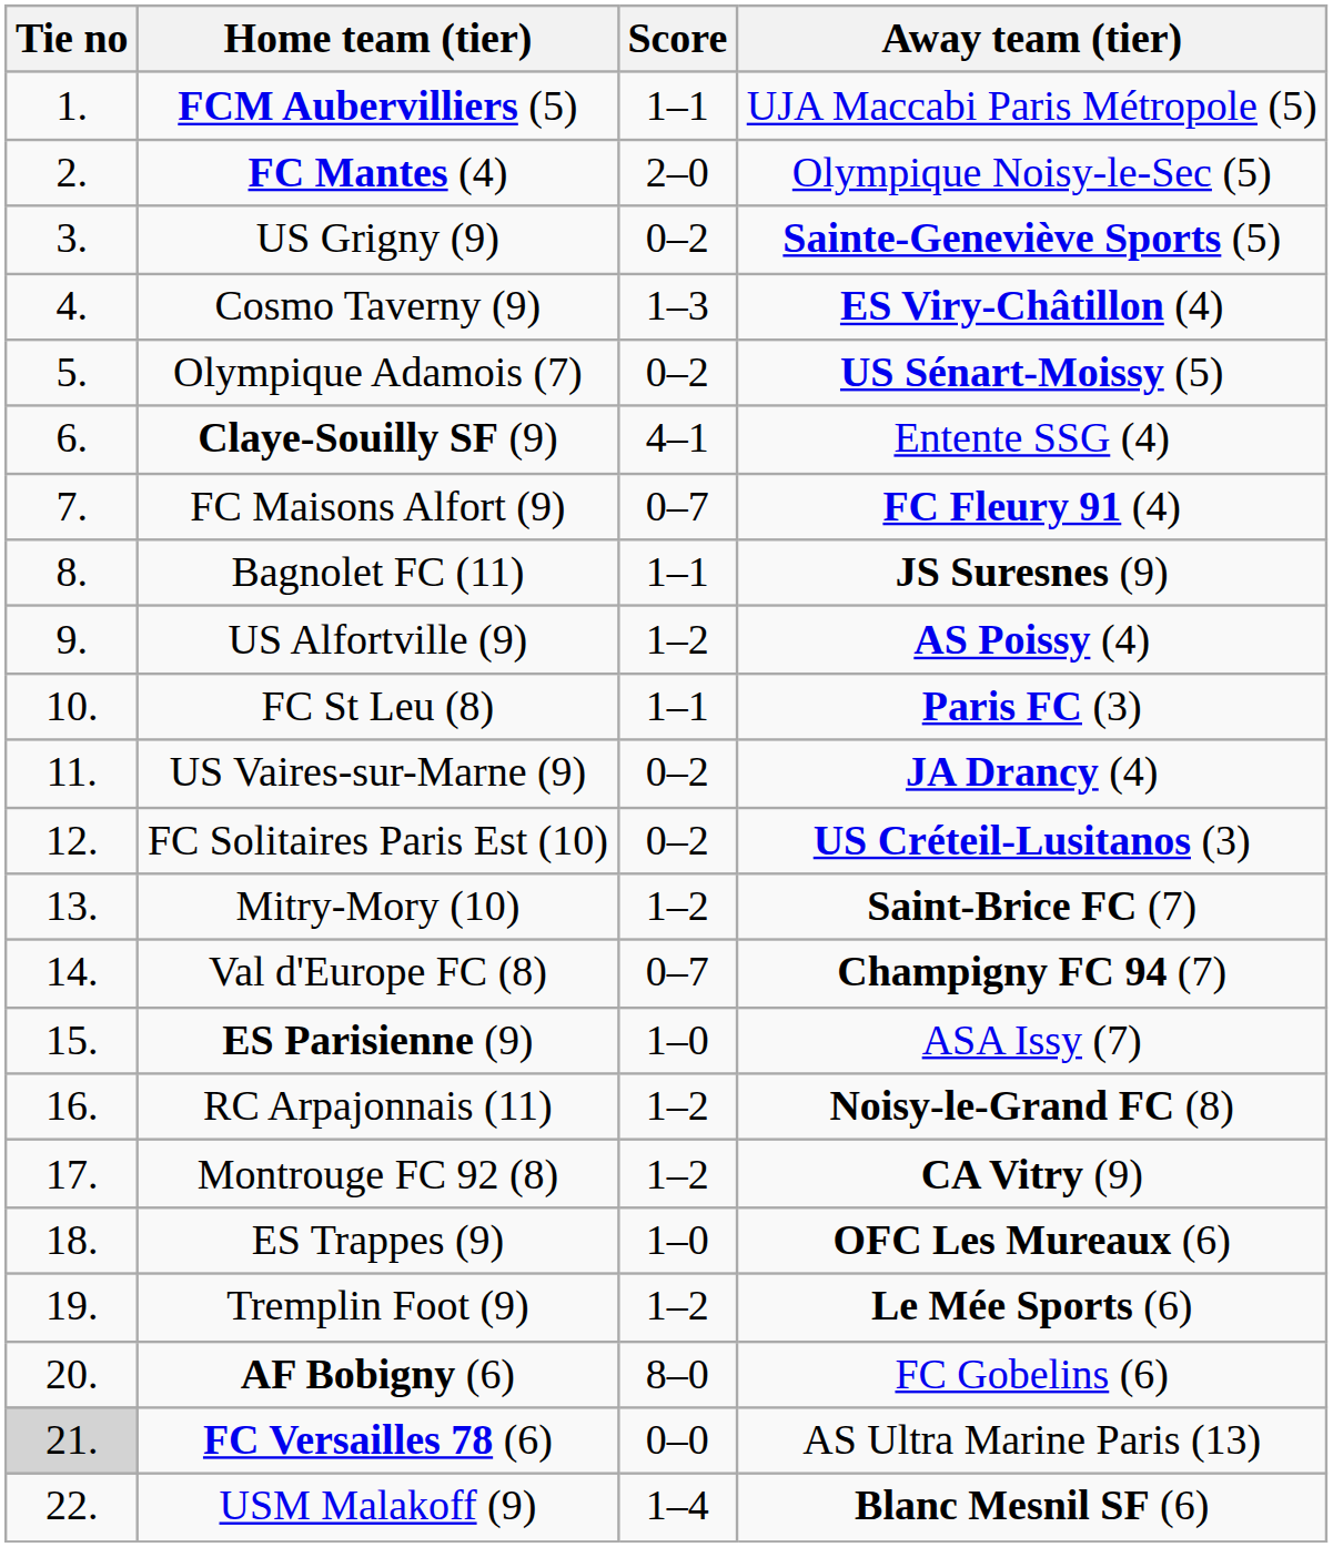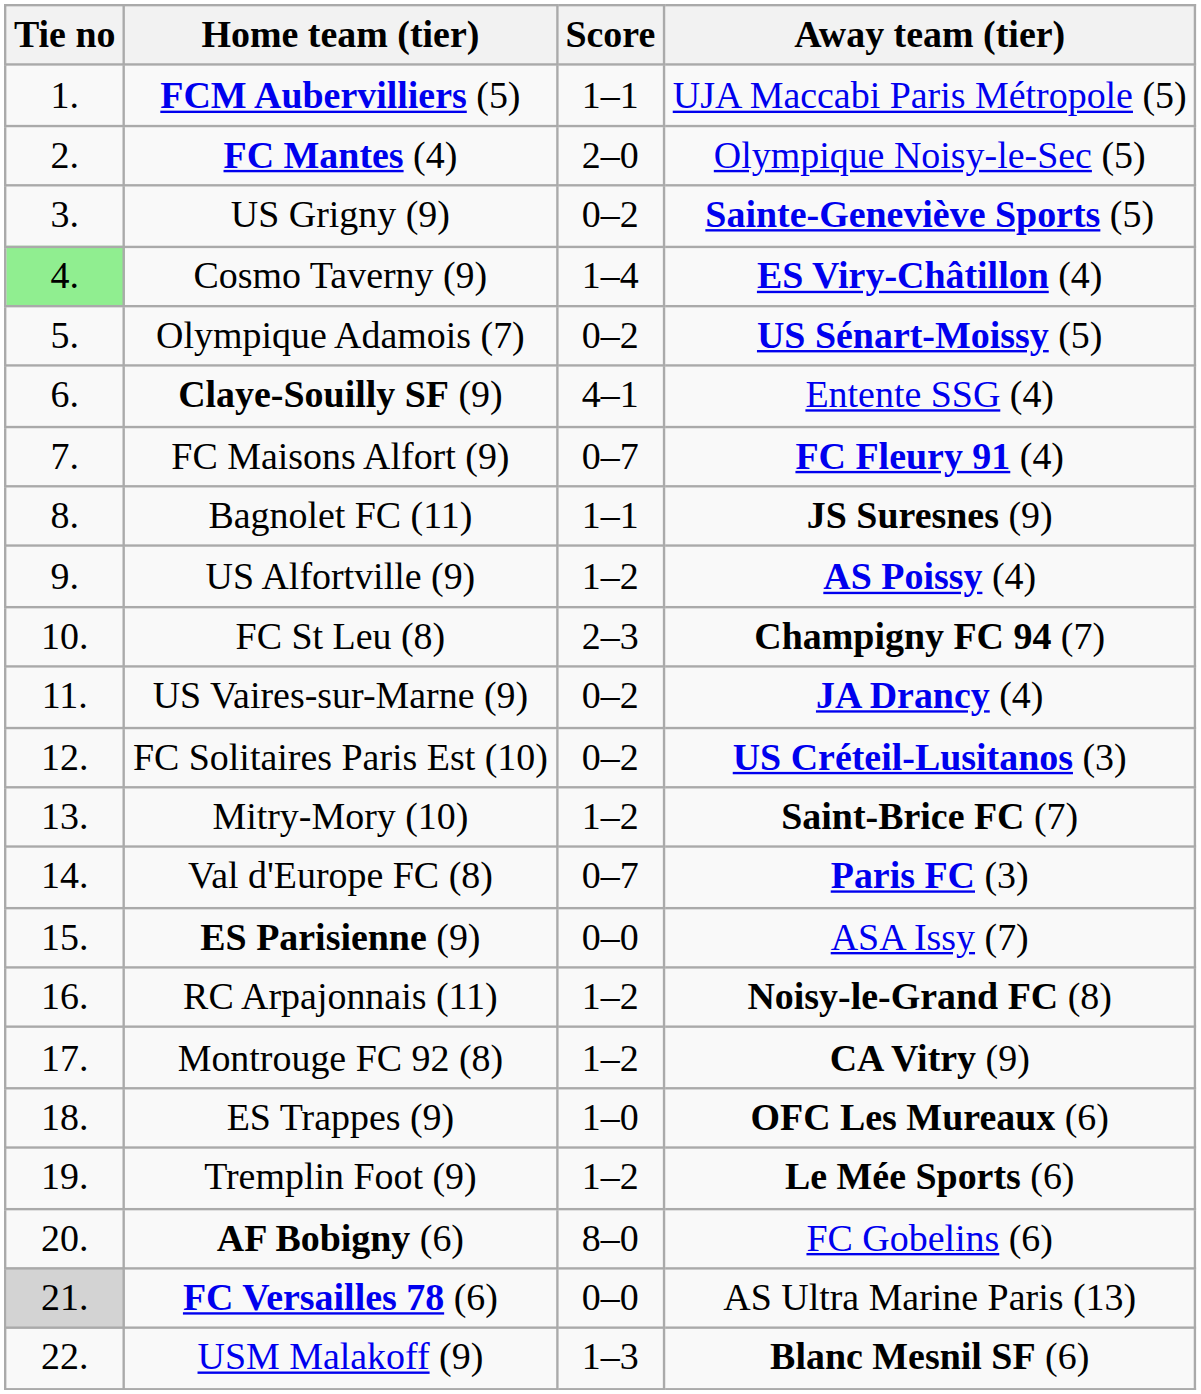 <table class="wikitable" style="text-align: center">
 <tr>
 <th>Tie no</th>
 <th>Home team (tier)</th>
 <th>Score</th>
 <th>Away team (tier)</th>
 </tr>
 <tr>
 <td>1.</td>
 <td><strong><a href='#'>FCM Aubervilliers</a></strong> (5)</td>
 <td>1–1 </td>
 <td><a href='#'>UJA Maccabi Paris Métropole</a> (5)</td>
 </tr>
 <tr>
 <td>2.</td>
 <td><strong><a href='#'>FC Mantes</a></strong> (4)</td>
 <td>2–0</td>
 <td><a href='#'>Olympique Noisy-le-Sec</a> (5)</td>
 </tr>
 <tr>
 <td>3.</td>
 <td>US Grigny (9)</td>
 <td>0–2 </td>
 <td><strong><a href='#'>Sainte-Geneviève Sports</a></strong> (5)</td>
 </tr>
 <tr>
-<td>4.</td>
+<td style="background: lightgreen;">4.</td>
 <td>Cosmo Taverny (9)</td>
-<td>1–3</td>
+<td>1–4</td>
 <td><strong><a href='#'>ES Viry-Châtillon</a></strong> (4)</td>
 </tr>
 <tr>
 <td>5.</td>
 <td>Olympique Adamois (7)</td>
 <td>0–2</td>
 <td><strong><a href='#'>US Sénart-Moissy</a></strong> (5)</td>
 </tr>
 <tr>
 <td>6.</td>
 <td><strong>Claye-Souilly SF</strong> (9)</td>
 <td>4–1</td>
 <td><a href='#'>Entente SSG</a> (4)</td>
 </tr>
 <tr>
 <td>7.</td>
 <td>FC Maisons Alfort (9)</td>
 <td>0–7</td>
 <td><strong><a href='#'>FC Fleury 91</a></strong> (4)</td>
 </tr>
 <tr>
 <td>8.</td>
 <td>Bagnolet FC (11)</td>
 <td>1–1 </td>
 <td><strong>JS Suresnes</strong> (9)</td>
 </tr>
 <tr>
 <td>9.</td>
 <td>US Alfortville (9)</td>
 <td>1–2</td>
 <td><strong><a href='#'>AS Poissy</a></strong> (4)</td>
 </tr>
 <tr>
 <td>10.</td>
 <td>FC St Leu (8)</td>
-<td>1–1 </td>
-<td><strong><a href='#'>Paris FC</a></strong> (3)</td>
+<td>2–3</td>
+<td><strong>Champigny FC 94</strong> (7)</td>
 </tr>
 <tr>
 <td>11.</td>
 <td>US Vaires-sur-Marne (9)</td>
 <td>0–2</td>
 <td><strong><a href='#'>JA Drancy</a></strong> (4)</td>
 </tr>
 <tr>
 <td>12.</td>
 <td>FC Solitaires Paris Est (10)</td>
 <td>0–2</td>
 <td><strong><a href='#'>US Créteil-Lusitanos</a></strong> (3)</td>
 </tr>
 <tr>
 <td>13.</td>
 <td>Mitry-Mory (10)</td>
 <td>1–2</td>
 <td><strong>Saint-Brice FC</strong> (7)</td>
 </tr>
 <tr>
 <td>14.</td>
 <td>Val d'Europe FC (8)</td>
 <td>0–7</td>
-<td><strong>Champigny FC 94</strong> (7)</td>
+<td><strong><a href='#'>Paris FC</a></strong> (3)</td>
 </tr>
 <tr>
 <td>15.</td>
 <td><strong>ES Parisienne</strong> (9)</td>
-<td>1–0</td>
+<td>0–0 </td>
 <td><a href='#'>ASA Issy</a> (7)</td>
 </tr>
 <tr>
 <td>16.</td>
 <td>RC Arpajonnais (11)</td>
 <td>1–2 </td>
 <td><strong>Noisy-le-Grand FC</strong> (8)</td>
 </tr>
 <tr>
 <td>17.</td>
 <td>Montrouge FC 92 (8)</td>
 <td>1–2 </td>
 <td><strong>CA Vitry</strong> (9)</td>
 </tr>
 <tr>
 <td>18.</td>
 <td>ES Trappes (9)</td>
 <td>1–0</td>
 <td><strong>OFC Les Mureaux</strong> (6)</td>
 </tr>
 <tr>
 <td>19.</td>
 <td>Tremplin Foot (9)</td>
 <td>1–2</td>
 <td><strong>Le Mée Sports</strong> (6)</td>
 </tr>
 <tr>
 <td>20.</td>
 <td><strong>AF Bobigny</strong> (6)</td>
 <td>8–0</td>
 <td><a href='#'>FC Gobelins</a> (6)</td>
 </tr>
 <tr>
 <td style="background: lightgrey;">21.</td>
 <td><strong><a href='#'>FC Versailles 78</a></strong> (6)</td>
 <td>0–0 </td>
 <td>AS Ultra Marine Paris (13)</td>
 </tr>
 <tr>
 <td>22.</td>
 <td><a href='#'>USM Malakoff</a> (9)</td>
-<td>1–4</td>
+<td>1–3</td>
 <td><strong>Blanc Mesnil SF</strong> (6)</td>
 </tr>
 </table>
